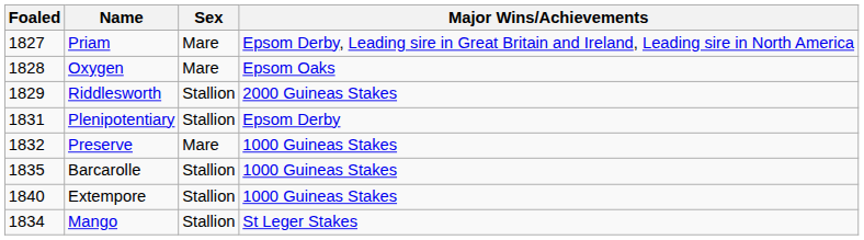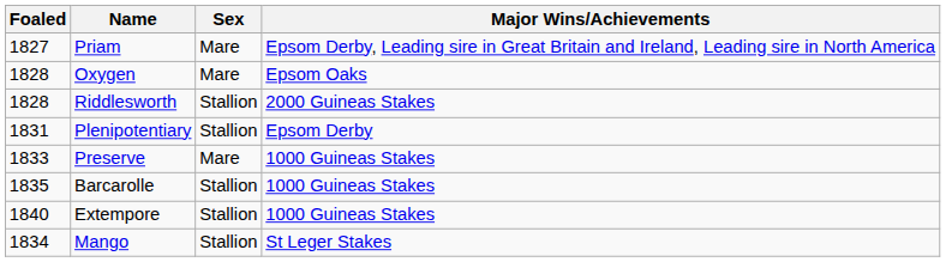 <table class="wikitable">
 <tr>
 <th>Foaled</th>
 <th>Name</th>
 <th>Sex</th>
 <th>Major Wins/Achievements</th>
 </tr>
 <tr>
 <td>1827</td>
 <td><a href='#'>Priam</a></td>
 <td>Mare</td>
 <td><a href='#'>Epsom Derby</a>, <a href='#'>Leading sire in Great Britain and Ireland</a>, <a href='#'>Leading sire in North America</a></td>
 </tr>
 <tr>
 <td>1828</td>
 <td><a href='#'>Oxygen</a></td>
 <td>Mare</td>
 <td><a href='#'>Epsom Oaks</a></td>
 </tr>
 <tr>
-<td>1829</td>
+<td>1828</td>
 <td><a href='#'>Riddlesworth</a></td>
 <td>Stallion</td>
 <td><a href='#'>2000 Guineas Stakes</a></td>
 </tr>
 <tr>
 <td>1831</td>
 <td><a href='#'>Plenipotentiary</a></td>
 <td>Stallion</td>
 <td><a href='#'>Epsom Derby</a></td>
 </tr>
 <tr>
-<td>1832</td>
+<td>1833</td>
 <td><a href='#'>Preserve</a></td>
 <td>Mare</td>
 <td><a href='#'>1000 Guineas Stakes</a></td>
 </tr>
 <tr>
 <td>1835</td>
 <td>Barcarolle</td>
 <td>Stallion</td>
 <td><a href='#'>1000 Guineas Stakes</a></td>
 </tr>
 <tr>
 <td>1840</td>
 <td>Extempore</td>
 <td>Stallion</td>
 <td><a href='#'>1000 Guineas Stakes</a></td>
 </tr>
 <tr>
 <td>1834</td>
 <td><a href='#'>Mango</a></td>
 <td>Stallion</td>
 <td><a href='#'>St Leger Stakes</a></td>
 </tr>
 </table>
